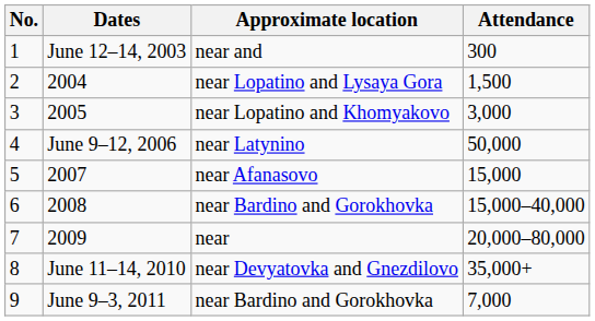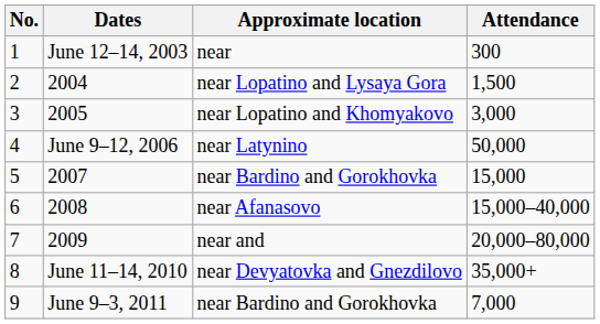 <table class="wikitable">
 <tr>
 <th>No.</th>
 <th>Dates</th>
 <th>Approximate location</th>
 <th>Attendance</th>
 </tr>
 <tr>
 <td>1</td>
 <td>June 12–14, 2003</td>
-<td>near  and </td>
+<td>near </td>
 <td>300</td>
 </tr>
 <tr>
 <td>2</td>
 <td>2004</td>
 <td>near <a href='#'>Lopatino</a> and <a href='#'>Lysaya Gora</a></td>
 <td>1,500</td>
 </tr>
 <tr>
 <td>3</td>
 <td>2005</td>
 <td>near Lopatino and <a href='#'>Khomyakovo</a></td>
 <td>3,000</td>
 </tr>
 <tr>
 <td>4</td>
 <td>June 9–12, 2006</td>
 <td>near <a href='#'>Latynino</a></td>
 <td>50,000</td>
 </tr>
 <tr>
 <td>5</td>
 <td>2007</td>
-<td>near <a href='#'>Afanasovo</a></td>
+<td>near <a href='#'>Bardino</a> and <a href='#'>Gorokhovka</a></td>
 <td>15,000</td>
 </tr>
 <tr>
 <td>6</td>
 <td>2008</td>
-<td>near <a href='#'>Bardino</a> and <a href='#'>Gorokhovka</a></td>
+<td>near <a href='#'>Afanasovo</a></td>
 <td>15,000–40,000</td>
 </tr>
 <tr>
 <td>7</td>
 <td>2009</td>
-<td>near </td>
+<td>near  and </td>
 <td>20,000–80,000</td>
 </tr>
 <tr>
 <td>8</td>
 <td>June 11–14, 2010</td>
 <td>near <a href='#'>Devyatovka</a> and <a href='#'>Gnezdilovo</a></td>
 <td>35,000+</td>
 </tr>
 <tr>
 <td>9</td>
 <td>June 9–3, 2011</td>
 <td>near Bardino and Gorokhovka</td>
 <td>7,000</td>
 </tr>
 </table>
